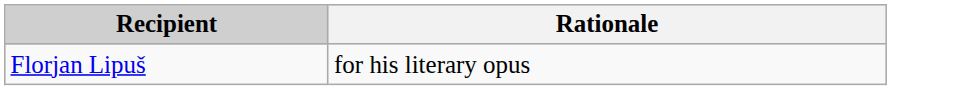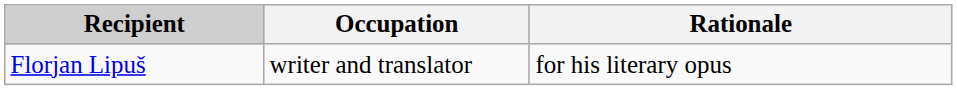 <table class="wikitable">
 <tr>
 <th style="background-color:#cfcfcf;"  align="center">Recipient</th>
+<th>Occupation</th>
 <th>Rationale</th>
 </tr>
 <tr>
 <td style="width: 200px;"><a href='#'>Florjan Lipuš</a></td>
+<td style="width: 200px;">writer and translator</td>
 <td style="width: 350px;">for his literary opus</td>
 </tr>
 </table>
